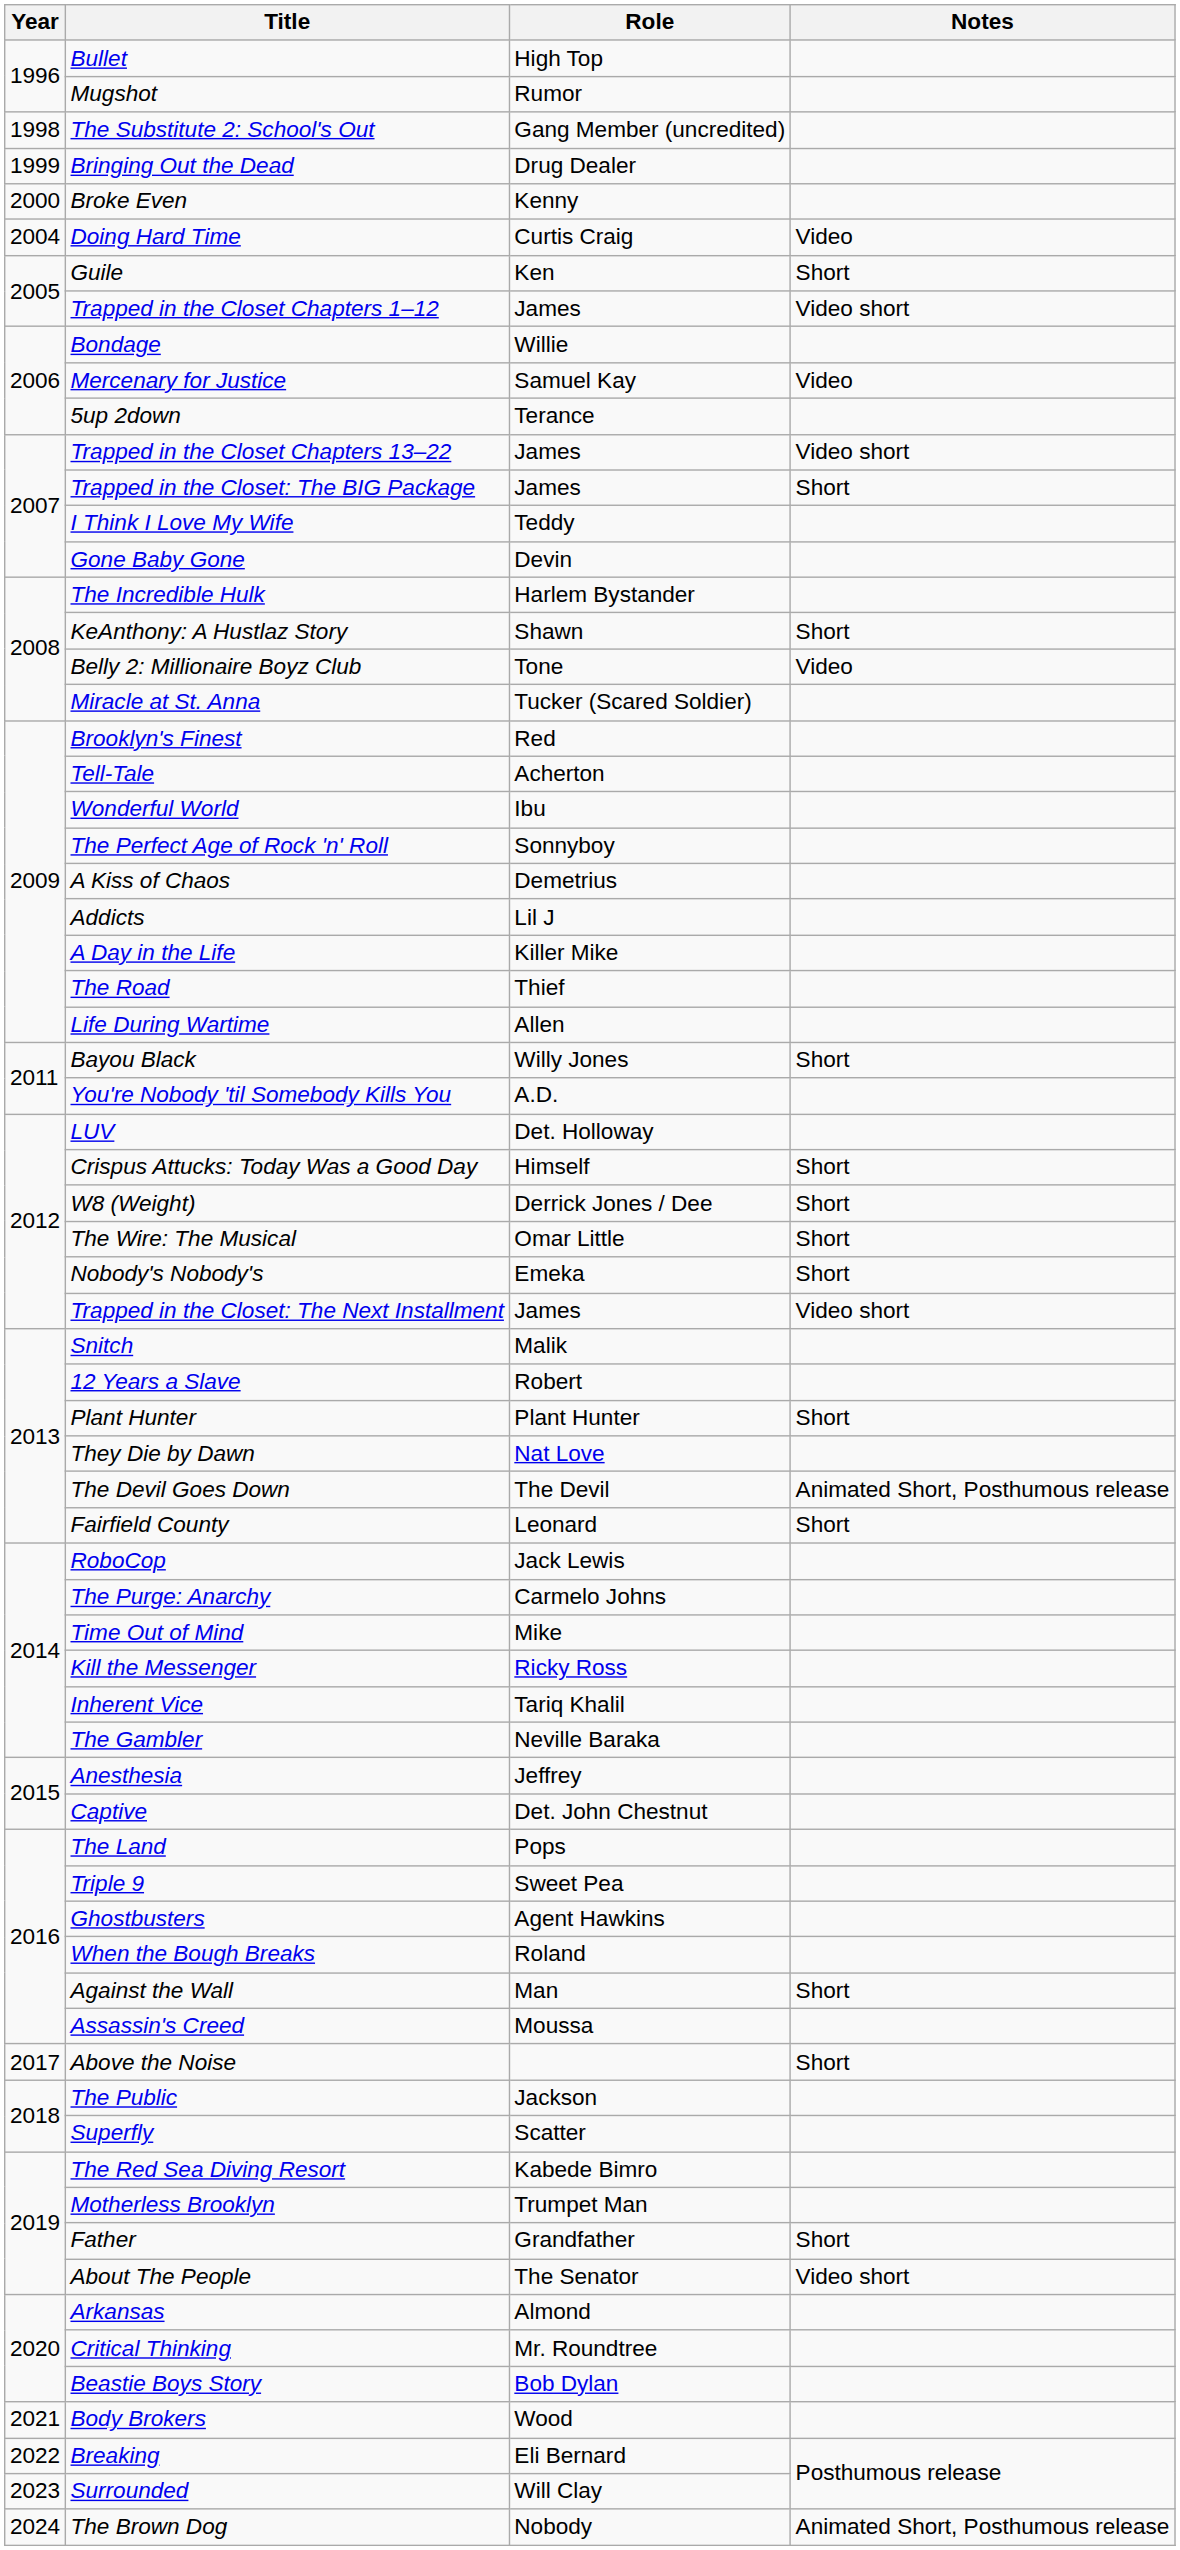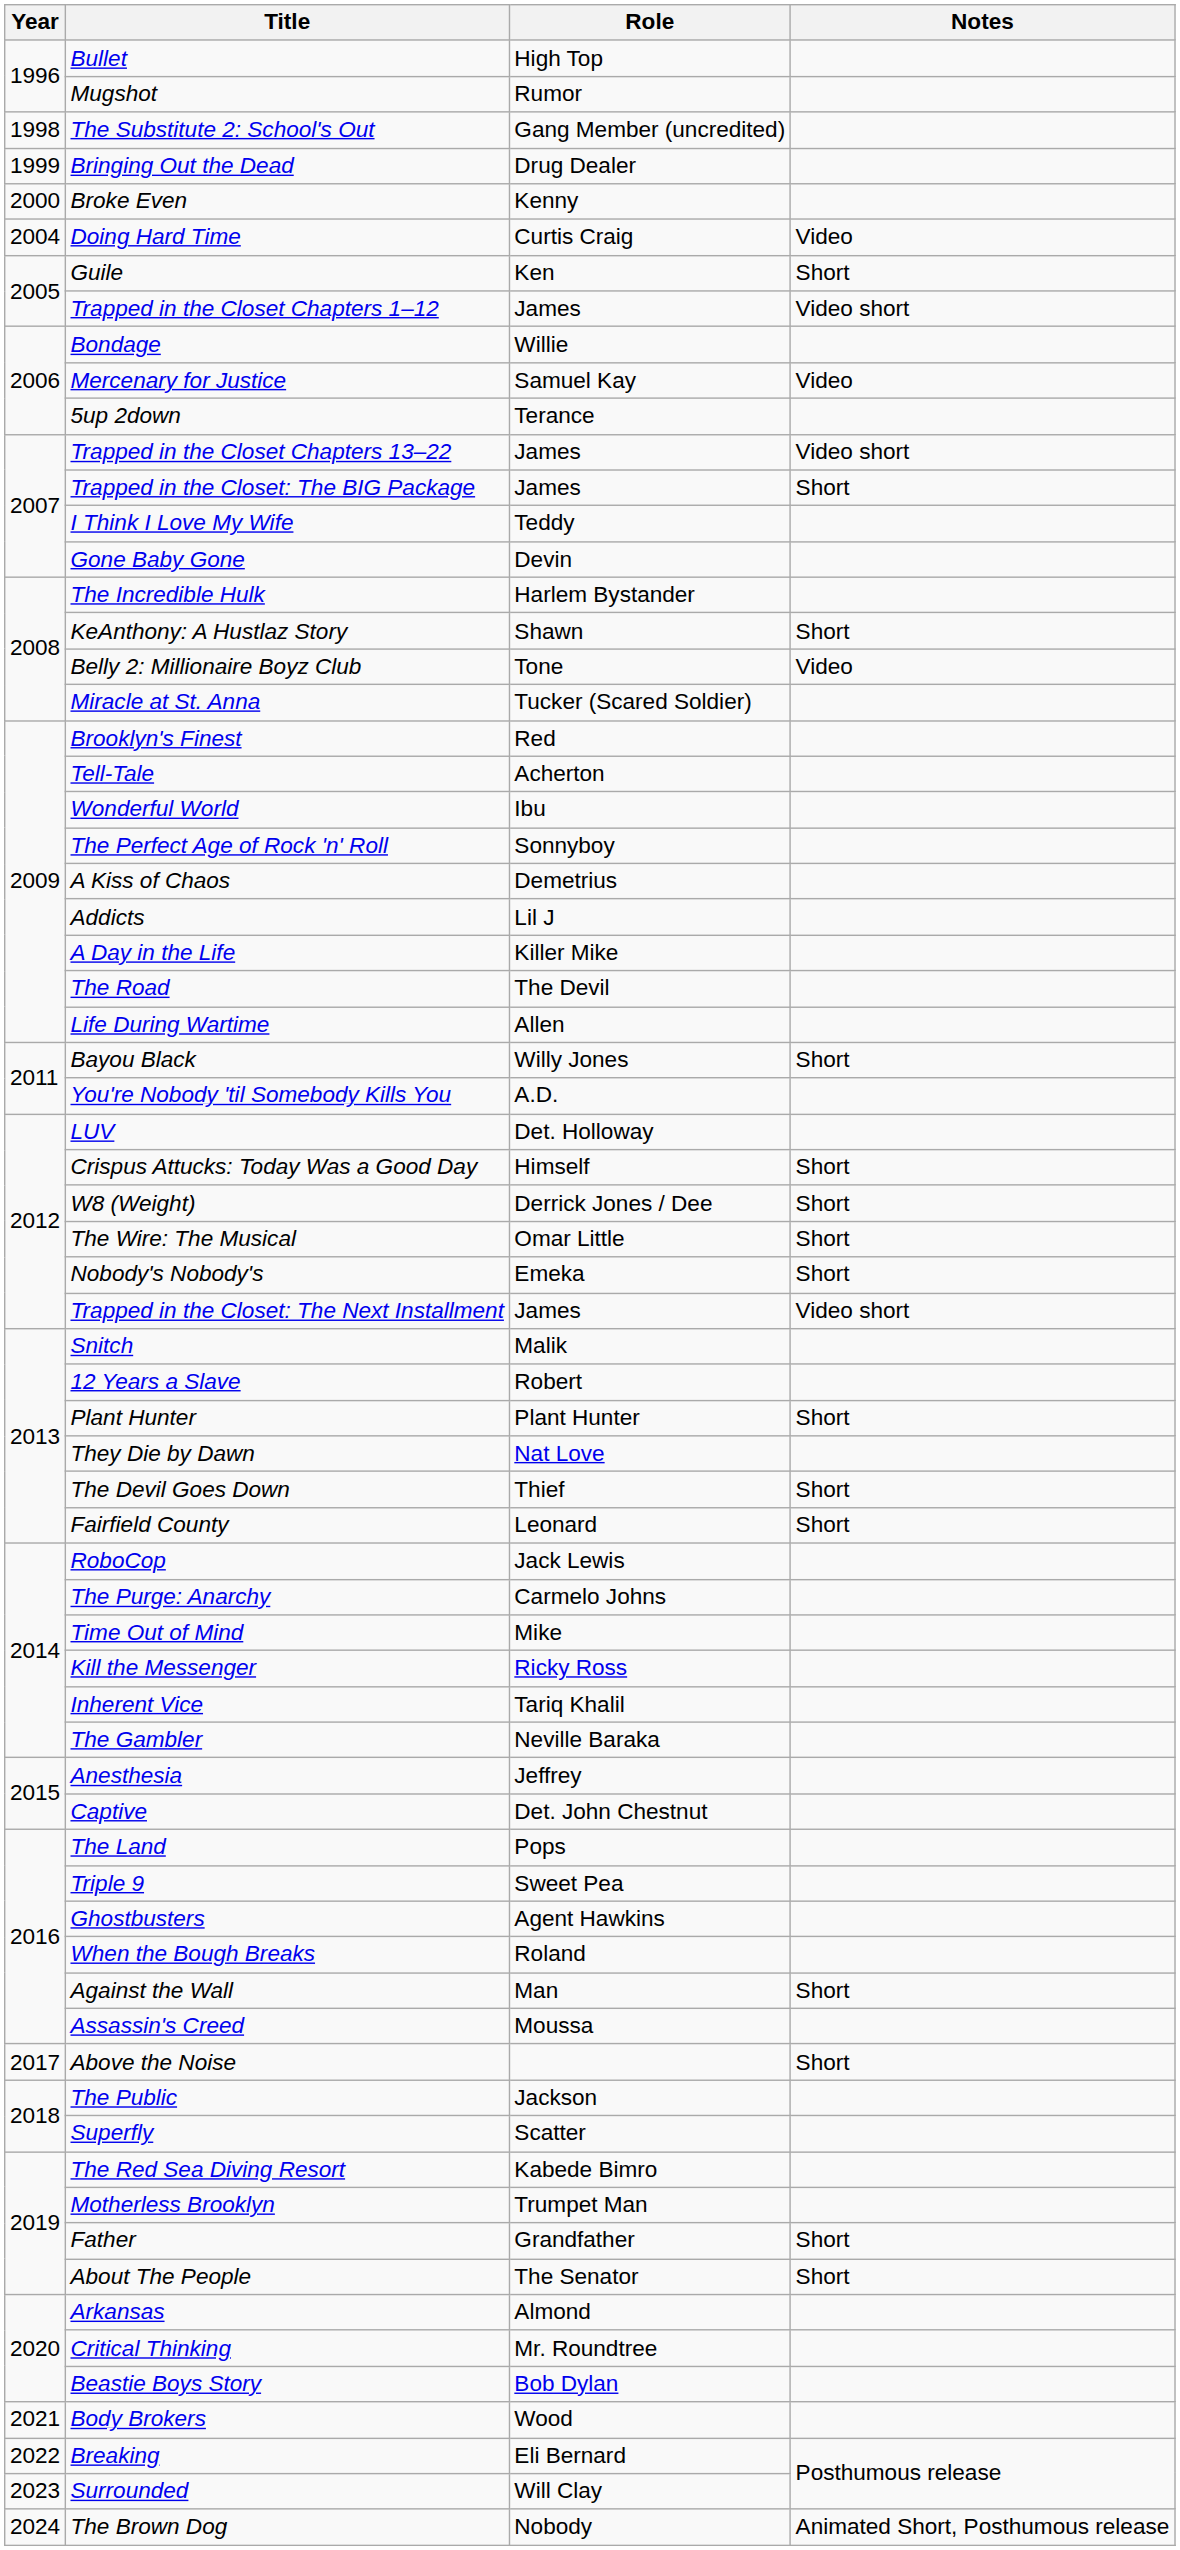 <table class="wikitable sortable">
 <tr>
 <th scope="col">Year</th>
 <th scope="col">Title</th>
 <th scope="col">Role</th>
 <th scope="col" class="unsortable">Notes</th>
 </tr>
 <tr>
 <td rowspan="2">1996</td>
 <td><em><a href='#'>Bullet</a></em></td>
 <td>High Top</td>
 <td></td>
 </tr>
 <tr>
 <td><em>Mugshot</em></td>
 <td>Rumor</td>
 <td></td>
 </tr>
 <tr>
 <td>1998</td>
 <td><em><a href='#'>The Substitute 2: School's Out</a></em></td>
 <td>Gang Member (uncredited)</td>
 <td></td>
 </tr>
 <tr>
 <td>1999</td>
 <td><em><a href='#'>Bringing Out the Dead</a></em></td>
 <td>Drug Dealer</td>
 <td></td>
 </tr>
 <tr>
 <td>2000</td>
 <td><em>Broke Even</em></td>
 <td>Kenny</td>
 <td></td>
 </tr>
 <tr>
 <td>2004</td>
 <td><em><a href='#'>Doing Hard Time</a></em></td>
 <td>Curtis Craig</td>
 <td>Video</td>
 </tr>
 <tr>
 <td rowspan="2">2005</td>
 <td><em>Guile</em></td>
 <td>Ken</td>
 <td>Short</td>
 </tr>
 <tr>
 <td><em><a href='#'>Trapped in the Closet Chapters 1–12</a></em></td>
 <td>James</td>
 <td>Video short</td>
 </tr>
 <tr>
 <td rowspan="3">2006</td>
 <td><em><a href='#'>Bondage</a></em></td>
 <td>Willie</td>
 <td></td>
 </tr>
 <tr>
 <td><em><a href='#'>Mercenary for Justice</a></em></td>
 <td>Samuel Kay</td>
 <td>Video</td>
 </tr>
 <tr>
 <td><em>5up 2down</em></td>
 <td>Terance</td>
 <td></td>
 </tr>
 <tr>
 <td rowspan="4">2007</td>
 <td><em><a href='#'>Trapped in the Closet Chapters 13–22</a></em></td>
 <td>James</td>
 <td>Video short</td>
 </tr>
 <tr>
 <td><em><a href='#'>Trapped in the Closet: The BIG Package</a></em></td>
 <td>James</td>
 <td>Short</td>
 </tr>
 <tr>
 <td><em><a href='#'>I Think I Love My Wife</a></em></td>
 <td>Teddy</td>
 <td></td>
 </tr>
 <tr>
 <td><em><a href='#'>Gone Baby Gone</a></em></td>
 <td>Devin</td>
 <td></td>
 </tr>
 <tr>
 <td rowspan="4">2008</td>
 <td><em><a href='#'>The Incredible Hulk</a></em></td>
 <td>Harlem Bystander</td>
 <td></td>
 </tr>
 <tr>
 <td><em>KeAnthony: A Hustlaz Story</em></td>
 <td>Shawn</td>
 <td>Short</td>
 </tr>
 <tr>
 <td><em>Belly 2: Millionaire Boyz Club</em></td>
 <td>Tone</td>
 <td>Video</td>
 </tr>
 <tr>
 <td><em><a href='#'>Miracle at St. Anna</a></em></td>
 <td>Tucker (Scared Soldier)</td>
 <td></td>
 </tr>
 <tr>
 <td rowspan="9">2009</td>
 <td><em><a href='#'>Brooklyn's Finest</a></em></td>
 <td>Red</td>
 <td></td>
 </tr>
 <tr>
 <td><em><a href='#'>Tell-Tale</a></em></td>
 <td>Acherton</td>
 <td></td>
 </tr>
 <tr>
 <td><em><a href='#'>Wonderful World</a></em></td>
 <td>Ibu</td>
 <td></td>
 </tr>
 <tr>
 <td><em><a href='#'>The Perfect Age of Rock 'n' Roll</a></em></td>
 <td>Sonnyboy</td>
 <td></td>
 </tr>
 <tr>
 <td><em>A Kiss of Chaos</em></td>
 <td>Demetrius</td>
 <td></td>
 </tr>
 <tr>
 <td><em>Addicts</em></td>
 <td>Lil J</td>
 <td></td>
 </tr>
 <tr>
 <td><em><a href='#'>A Day in the Life</a></em></td>
 <td>Killer Mike</td>
 <td></td>
 </tr>
 <tr>
 <td><em><a href='#'>The Road</a></em></td>
-<td>Thief</td>
+<td>The Devil</td>
 <td></td>
 </tr>
 <tr>
 <td><em><a href='#'>Life During Wartime</a></em></td>
 <td>Allen</td>
 <td></td>
 </tr>
 <tr>
 <td rowspan="2">2011</td>
 <td><em>Bayou Black</em></td>
 <td>Willy Jones</td>
 <td>Short</td>
 </tr>
 <tr>
 <td><em><a href='#'>You're Nobody 'til Somebody Kills You</a></em></td>
 <td>A.D.</td>
 <td></td>
 </tr>
 <tr>
 <td rowspan="6">2012</td>
 <td><em><a href='#'>LUV</a></em></td>
 <td>Det. Holloway</td>
 <td></td>
 </tr>
 <tr>
 <td><em>Crispus Attucks: Today Was a Good Day</em></td>
 <td>Himself</td>
 <td>Short</td>
 </tr>
 <tr>
 <td><em>W8 (Weight)</em></td>
 <td>Derrick Jones / Dee</td>
 <td>Short</td>
 </tr>
 <tr>
 <td><em>The Wire: The Musical</em></td>
 <td>Omar Little</td>
 <td>Short</td>
 </tr>
 <tr>
 <td><em>Nobody's Nobody's</em></td>
 <td>Emeka</td>
 <td>Short</td>
 </tr>
 <tr>
 <td><em><a href='#'>Trapped in the Closet: The Next Installment</a></em></td>
 <td>James</td>
 <td>Video short</td>
 </tr>
 <tr>
 <td rowspan="6">2013</td>
 <td><em><a href='#'>Snitch</a></em></td>
 <td>Malik</td>
 <td></td>
 </tr>
 <tr>
 <td><em><a href='#'>12 Years a Slave</a></em></td>
 <td>Robert</td>
 <td></td>
 </tr>
 <tr>
 <td><em>Plant Hunter</em></td>
 <td>Plant Hunter</td>
 <td>Short</td>
 </tr>
 <tr>
 <td><em>They Die by Dawn</em></td>
 <td><a href='#'>Nat Love</a></td>
 <td></td>
 </tr>
 <tr>
 <td><em>The Devil Goes Down</em></td>
-<td>The Devil</td>
-<td>Animated Short, Posthumous release </td>
+<td>Thief</td>
+<td>Short</td>
 </tr>
 <tr>
 <td><em>Fairfield County</em></td>
 <td>Leonard</td>
 <td>Short</td>
 </tr>
 <tr>
 <td rowspan="6">2014</td>
 <td><em><a href='#'>RoboCop</a></em></td>
 <td>Jack Lewis</td>
 <td></td>
 </tr>
 <tr>
 <td><em><a href='#'>The Purge: Anarchy</a></em></td>
 <td>Carmelo Johns</td>
 <td></td>
 </tr>
 <tr>
 <td><em><a href='#'>Time Out of Mind</a></em></td>
 <td>Mike</td>
 <td></td>
 </tr>
 <tr>
 <td><em><a href='#'>Kill the Messenger</a></em></td>
 <td><a href='#'>Ricky Ross</a></td>
 <td></td>
 </tr>
 <tr>
 <td><em><a href='#'>Inherent Vice</a></em></td>
 <td>Tariq Khalil</td>
 <td></td>
 </tr>
 <tr>
 <td><em><a href='#'>The Gambler</a></em></td>
 <td>Neville Baraka</td>
 <td></td>
 </tr>
 <tr>
 <td rowspan="2">2015</td>
 <td><em><a href='#'>Anesthesia</a></em></td>
 <td>Jeffrey</td>
 <td></td>
 </tr>
 <tr>
 <td><em><a href='#'>Captive</a></em></td>
 <td>Det. John Chestnut</td>
 <td></td>
 </tr>
 <tr>
 <td rowspan="6">2016</td>
 <td><em><a href='#'>The Land</a></em></td>
 <td>Pops</td>
 <td></td>
 </tr>
 <tr>
 <td><em><a href='#'>Triple 9</a></em></td>
 <td>Sweet Pea</td>
 <td></td>
 </tr>
 <tr>
 <td><em><a href='#'>Ghostbusters</a></em></td>
 <td>Agent Hawkins</td>
 <td></td>
 </tr>
 <tr>
 <td><em><a href='#'>When the Bough Breaks</a></em></td>
 <td>Roland</td>
 <td></td>
 </tr>
 <tr>
 <td><em>Against the Wall</em></td>
 <td>Man</td>
 <td>Short</td>
 </tr>
 <tr>
 <td><em><a href='#'>Assassin's Creed</a></em></td>
 <td>Moussa</td>
 <td></td>
 </tr>
 <tr>
 <td>2017</td>
 <td><em>Above the Noise</em></td>
 <td></td>
 <td>Short</td>
 </tr>
 <tr>
 <td rowspan="2">2018</td>
 <td><em><a href='#'>The Public</a></em></td>
 <td>Jackson</td>
 <td></td>
 </tr>
 <tr>
 <td><em><a href='#'>Superfly</a></em></td>
 <td>Scatter</td>
 <td></td>
 </tr>
 <tr>
 <td rowspan="4">2019</td>
 <td><em><a href='#'>The Red Sea Diving Resort</a></em></td>
 <td>Kabede Bimro</td>
 <td></td>
 </tr>
 <tr>
 <td><em><a href='#'>Motherless Brooklyn</a></em></td>
 <td>Trumpet Man</td>
 <td></td>
 </tr>
 <tr>
 <td><em>Father</em></td>
 <td>Grandfather</td>
 <td>Short</td>
 </tr>
 <tr>
 <td><em>About The People</em></td>
 <td>The Senator</td>
-<td>Video short</td>
+<td>Short</td>
 </tr>
 <tr>
 <td rowspan="3">2020</td>
 <td><em><a href='#'>Arkansas</a></em></td>
 <td>Almond</td>
 <td></td>
 </tr>
 <tr>
 <td><em><a href='#'>Critical Thinking</a></em></td>
 <td>Mr. Roundtree</td>
 <td></td>
 </tr>
 <tr>
 <td><em><a href='#'>Beastie Boys Story</a></em></td>
 <td><a href='#'>Bob Dylan</a></td>
 <td></td>
 </tr>
 <tr>
 <td>2021</td>
 <td><em><a href='#'>Body Brokers</a></em></td>
 <td>Wood</td>
 <td></td>
 </tr>
 <tr>
 <td>2022</td>
 <td><em><a href='#'>Breaking</a></em></td>
 <td>Eli Bernard</td>
 <td rowspan="2">Posthumous release</td>
 </tr>
 <tr>
 <td>2023</td>
 <td><em><a href='#'>Surrounded</a></em></td>
 <td>Will Clay</td>
 </tr>
 <tr>
 <td>2024</td>
 <td><em>The Brown Dog</em></td>
 <td>Nobody</td>
 <td>Animated Short, Posthumous release </td>
 </tr>
 <tr>
 </tr>
 </table>
